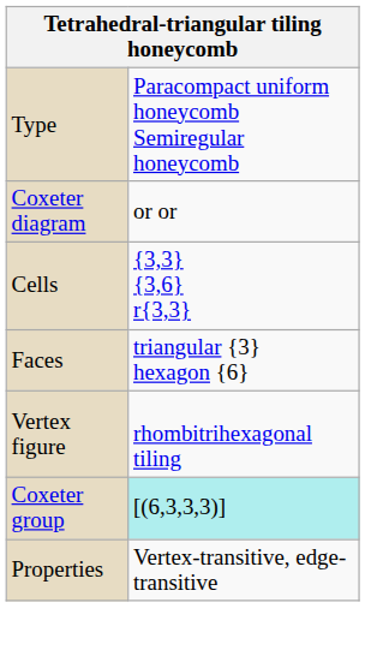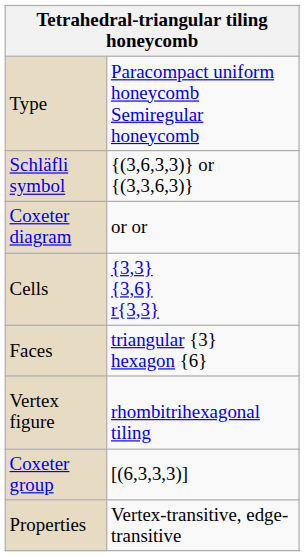 <table class="wikitable" align="right" style="margin-left:10px" width="250">
 <tr>
 <th bgcolor=#e7dcc3 colspan=2>Tetrahedral-triangular tiling honeycomb</th>
 </tr>
 <tr>
 <td bgcolor=#e7dcc3>Type</td>
 <td><a href='#'>Paracompact uniform honeycomb</a><br><a href='#'>Semiregular honeycomb</a></td>
+</tr>
+<tr>
+<td bgcolor=#e7dcc3><a href='#'>Schläfli symbol</a></td>
+<td>{(3,6,3,3)} or {(3,3,6,3)}</td>
 </tr>
 <tr>
 <td bgcolor=#e7dcc3><a href='#'>Coxeter diagram</a></td>
 <td> or  or </td>
 </tr>
 <tr>
 <td bgcolor=#e7dcc3>Cells</td>
 <td><a href='#'>{3,3}</a> <br><a href='#'>{3,6}</a> <br><a href='#'>r{3,3}</a> </td>
 </tr>
 <tr>
 <td bgcolor=#e7dcc3>Faces</td>
 <td><a href='#'>triangular</a> {3}<br><a href='#'>hexagon</a> {6}</td>
 </tr>
 <tr>
 <td bgcolor=#e7dcc3>Vertex figure</td>
 <td><br><a href='#'>rhombitrihexagonal tiling</a></td>
 </tr>
 <tr>
 <td bgcolor=#e7dcc3><a href='#'>Coxeter group</a></td>
-<td style="background: paleturquoise;">[(6,3,3,3)]</td>
+<td>[(6,3,3,3)]</td>
 </tr>
 <tr>
 <td bgcolor=#e7dcc3>Properties</td>
 <td>Vertex-transitive, edge-transitive</td>
 </tr>
 </table>
